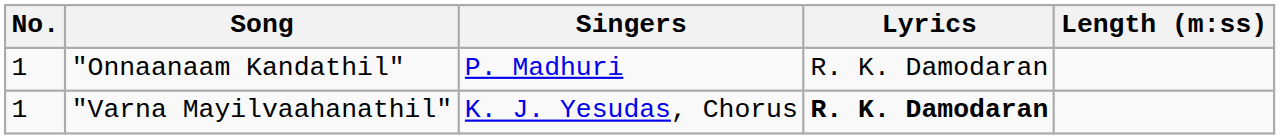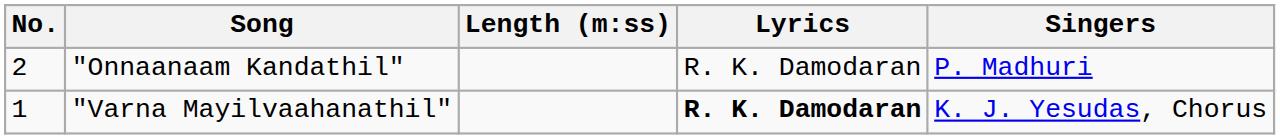 <table class="wikitable" style="font-size:95%;">
 <tr>
 <th>No.</th>
 <th>Song</th>
+<th>Length (m:ss)</th>
+<th>Lyrics</th>
 <th>Singers</th>
-<th>Lyrics</th>
-<th>Length (m:ss)</th>
 </tr>
 <tr>
-<td>1</td>
+<td>2</td>
 <td>"Onnaanaam Kandathil"</td>
+<td></td>
+<td>R. K. Damodaran</td>
 <td><a href='#'>P. Madhuri</a></td>
-<td>R. K. Damodaran</td>
-<td></td>
 </tr>
 <tr>
 <td>1</td>
 <td>"Varna Mayilvaahanathil"</td>
+<td></td>
+<td><strong>R. K. Damodaran</strong></td>
 <td><a href='#'>K. J. Yesudas</a>, Chorus</td>
-<td><strong>R. K. Damodaran</strong></td>
-<td></td>
 </tr>
 </table>
